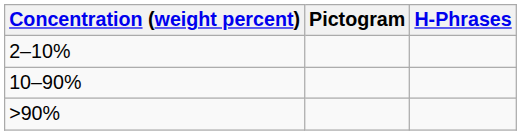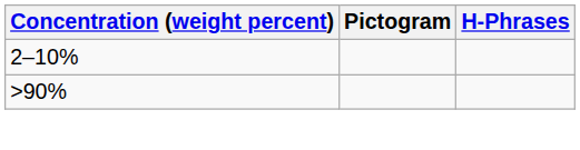 <table class = "wikitable">
 <tr>
 <th><a href='#'>Concentration</a> (<a href='#'>weight percent</a>)</th>
 <th>Pictogram</th>
 <th><a href='#'>H-Phrases</a></th>
 </tr>
 <tr>
 <td>2–10%</td>
 <td></td>
 <td></td>
 </tr>
 <tr>
-<td>10–90%</td>
-<td></td>
-<td></td>
-</tr>
-<tr>
 <td>>90%</td>
 <td></td>
 <td></td>
 </tr>
 </table>
